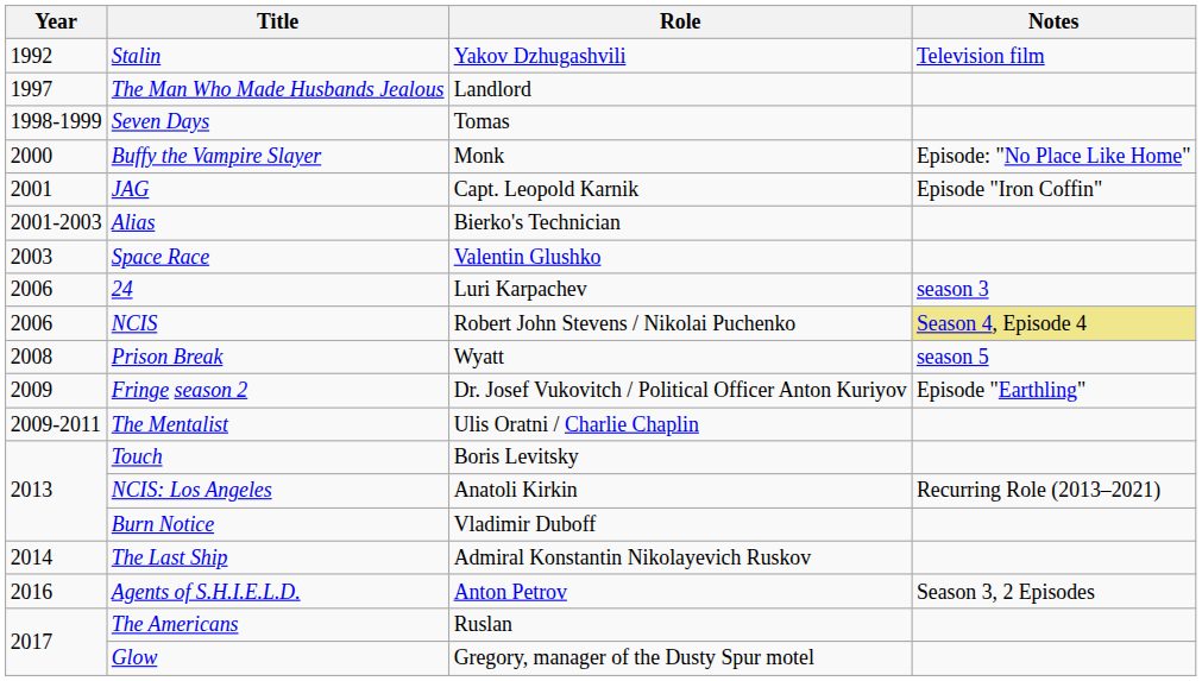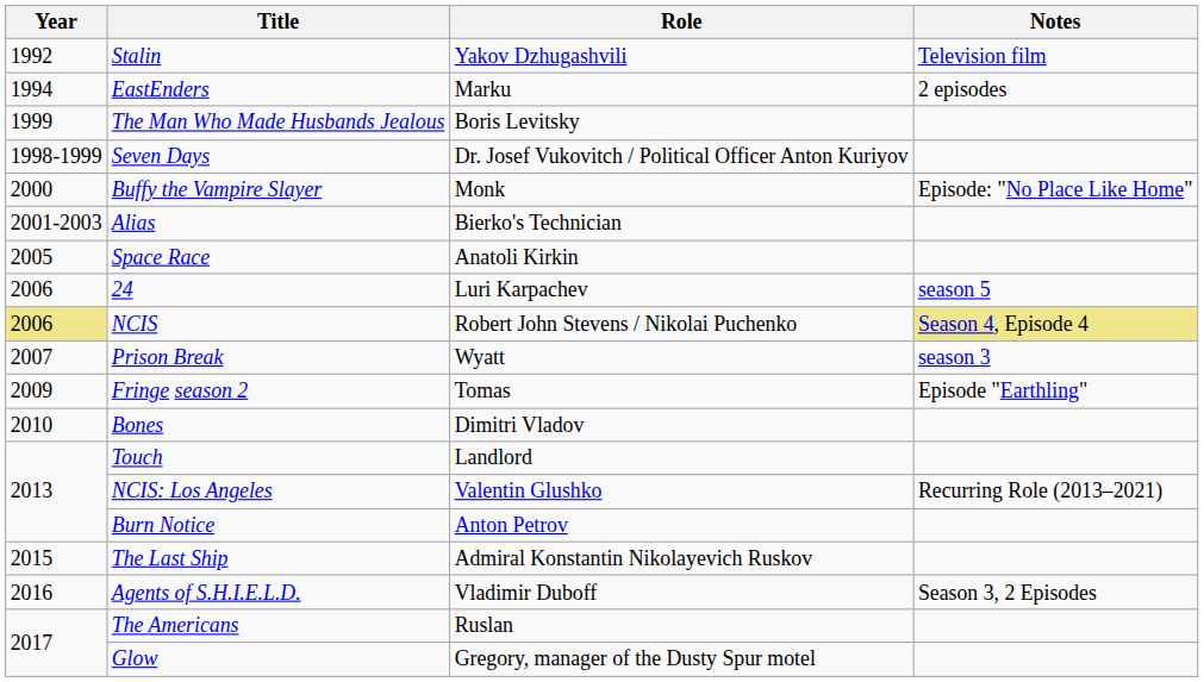 <table class="wikitable sortable">
 <tr>
 <th>Year</th>
 <th>Title</th>
 <th>Role</th>
 <th>Notes</th>
 </tr>
 <tr>
 <td>1992</td>
 <td><em><a href='#'>Stalin</a></em></td>
 <td><a href='#'>Yakov Dzhugashvili</a></td>
 <td><a href='#'>Television film</a></td>
 </tr>
 <tr>
-<td>1997</td>
+<td>1994</td>
+<td><em><a href='#'>EastEnders</a></em></td>
+<td>Marku</td>
+<td>2 episodes</td>
+</tr>
+<tr>
+<td>1999</td>
 <td><em><a href='#'>The Man Who Made Husbands Jealous</a></em></td>
-<td>Landlord</td>
+<td>Boris Levitsky</td>
 <td></td>
 </tr>
 <tr>
 <td>1998-1999</td>
 <td><em><a href='#'>Seven Days</a></em></td>
-<td>Tomas</td>
+<td>Dr. Josef Vukovitch / Political Officer Anton Kuriyov</td>
 <td></td>
 </tr>
 <tr>
 <td>2000</td>
 <td><em><a href='#'>Buffy the Vampire Slayer</a></em></td>
 <td>Monk</td>
 <td>Episode: "<a href='#'>No Place Like Home</a>"</td>
 </tr>
 <tr>
-<td>2001</td>
-<td><em><a href='#'>JAG</a></em></td>
-<td>Capt. Leopold Karnik</td>
-<td>Episode "Iron Coffin"</td>
-</tr>
-<tr>
 <td>2001-2003</td>
 <td><em><a href='#'>Alias</a></em></td>
 <td>Bierko's Technician</td>
 <td></td>
 </tr>
 <tr>
-<td>2003</td>
+<td>2005</td>
 <td><em><a href='#'>Space Race</a></em></td>
-<td><a href='#'>Valentin Glushko</a></td>
+<td>Anatoli Kirkin</td>
 <td></td>
 </tr>
 <tr>
 <td>2006</td>
 <td><em><a href='#'>24</a></em></td>
 <td>Luri Karpachev</td>
-<td><a href='#'>season 3</a></td>
+<td><a href='#'>season 5</a></td>
 </tr>
 <tr>
-<td>2006</td>
+<td style="background: khaki;">2006</td>
 <td><em><a href='#'>NCIS</a></em></td>
 <td>Robert John Stevens / Nikolai Puchenko</td>
 <td style="background: khaki;"><a href='#'>Season 4</a>, Episode 4</td>
 </tr>
 <tr>
-<td>2008</td>
+<td>2007</td>
 <td><em><a href='#'>Prison Break</a></em></td>
 <td>Wyatt</td>
-<td><a href='#'>season 5</a></td>
+<td><a href='#'>season 3</a></td>
 </tr>
 <tr>
 <td>2009</td>
 <td><em><a href='#'>Fringe</a> <a href='#'>season 2</a></em></td>
-<td>Dr. Josef Vukovitch / Political Officer Anton Kuriyov</td>
+<td>Tomas</td>
 <td>Episode "<a href='#'>Earthling</a>"</td>
 </tr>
 <tr>
-<td>2009-2011</td>
-<td><em><a href='#'>The Mentalist</a></em></td>
-<td>Ulis Oratni / <a href='#'>Charlie Chaplin</a></td>
+<td>2010</td>
+<td><em><a href='#'>Bones</a></em></td>
+<td>Dimitri Vladov</td>
 <td></td>
 </tr>
 <tr>
 <td rowspan=3>2013</td>
 <td><em><a href='#'>Touch</a></em></td>
-<td>Boris Levitsky</td>
+<td>Landlord</td>
 <td></td>
 </tr>
 <tr>
 <td><em><a href='#'>NCIS: Los Angeles</a></em></td>
-<td>Anatoli Kirkin</td>
+<td><a href='#'>Valentin Glushko</a></td>
 <td>Recurring Role (2013–2021)</td>
 </tr>
 <tr>
 <td><em><a href='#'>Burn Notice</a></em></td>
-<td>Vladimir Duboff</td>
+<td><a href='#'>Anton Petrov</a></td>
 <td></td>
 </tr>
 <tr>
-<td>2014</td>
+<td>2015</td>
 <td><em><a href='#'>The Last Ship</a></em></td>
 <td>Admiral Konstantin Nikolayevich Ruskov</td>
 <td></td>
 </tr>
 <tr>
 <td>2016</td>
 <td><em><a href='#'>Agents of S.H.I.E.L.D.</a></em></td>
-<td><a href='#'>Anton Petrov</a></td>
+<td>Vladimir Duboff</td>
 <td>Season 3, 2 Episodes</td>
 </tr>
 <tr>
 <td rowspan=2>2017</td>
 <td><em><a href='#'>The Americans</a></em></td>
 <td>Ruslan</td>
 <td></td>
 </tr>
 <tr>
 <td><em><a href='#'>Glow</a></em></td>
 <td>Gregory, manager of the Dusty Spur motel</td>
 <td></td>
 </tr>
 </table>
